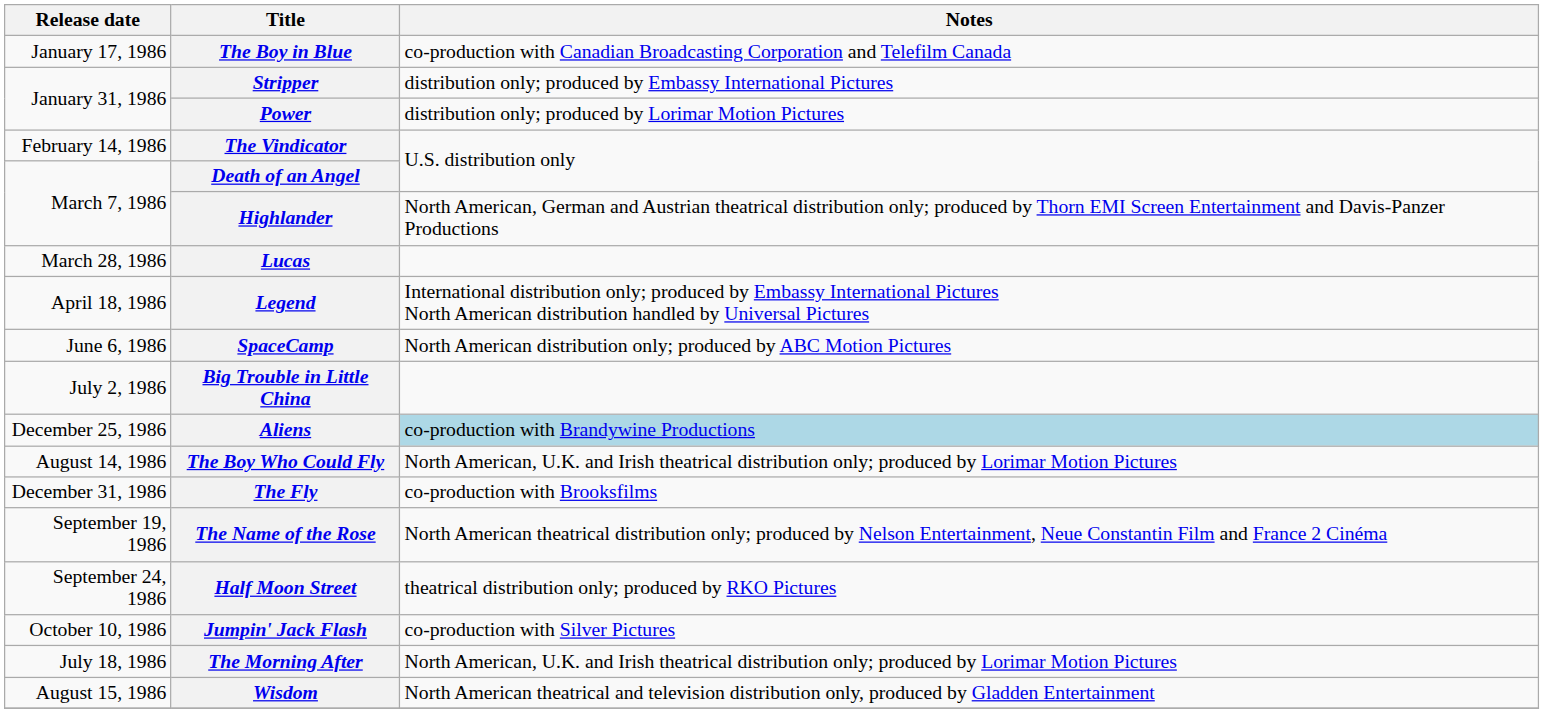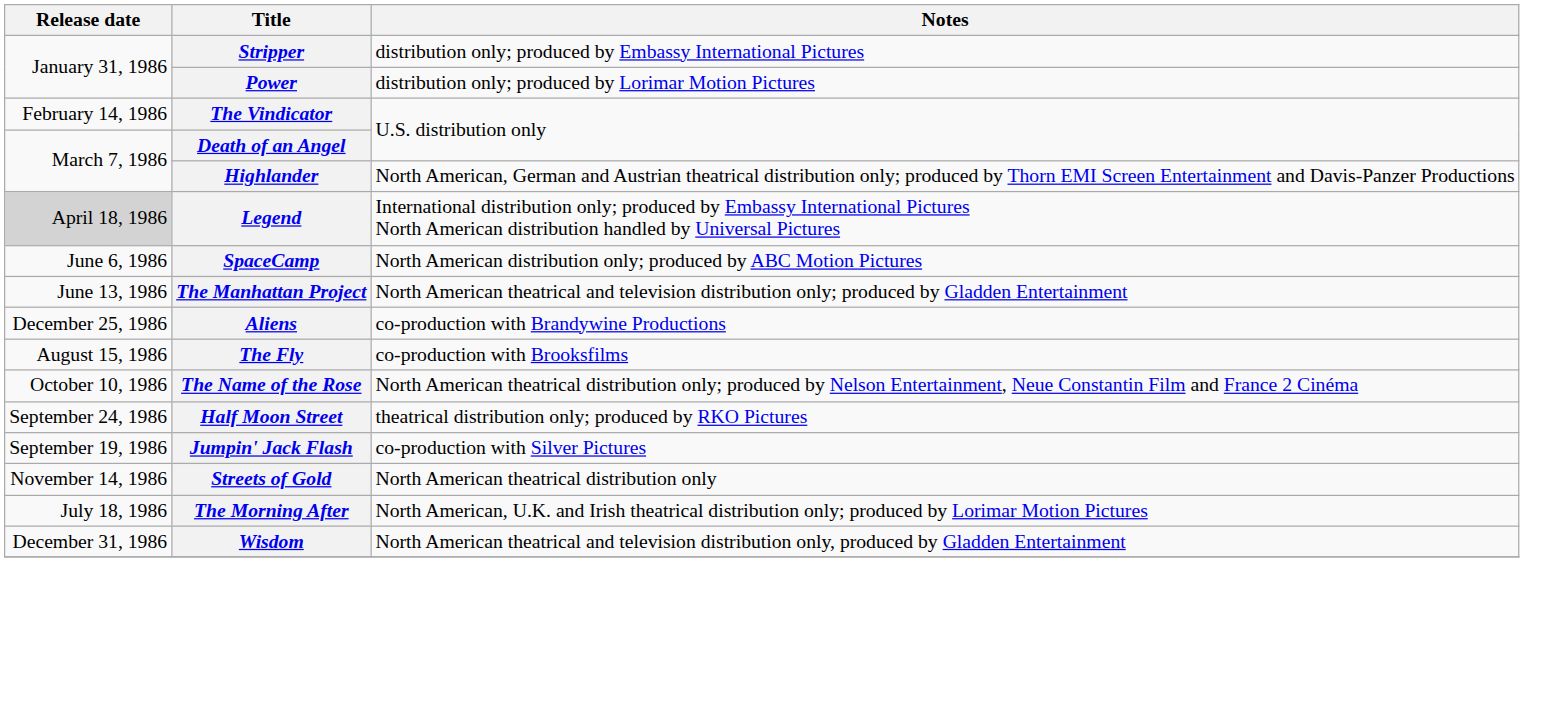 <table class="wikitable plainrowheaders sortable">
 <tr>
 <th scope="col">Release date</th>
 <th scope="col">Title</th>
 <th scope="col" class="unsortable">Notes</th>
-</tr>
-<tr>
-<td style="text-align:right;">January 17, 1986</td>
-<th scope="row"><em><a href='#'>The Boy in Blue</a></em></th>
-<td>co-production with <a href='#'>Canadian Broadcasting Corporation</a> and <a href='#'>Telefilm Canada</a></td>
 </tr>
 <tr>
 <td style="text-align:right;" rowspan="2">January 31, 1986</td>
 <th scope="row"><em><a href='#'>Stripper</a></em></th>
 <td>distribution only; produced by <a href='#'>Embassy International Pictures</a></td>
 </tr>
 <tr>
 <th scope="row"><em><a href='#'>Power</a></em></th>
 <td>distribution only; produced by <a href='#'>Lorimar Motion Pictures</a></td>
 </tr>
 <tr>
 <td style="text-align:right;">February 14, 1986</td>
 <th scope="row"><em><a href='#'>The Vindicator</a></em></th>
 <td rowspan="2">U.S. distribution only</td>
 </tr>
 <tr>
 <td style="text-align:right;" rowspan="2">March 7, 1986</td>
 <th scope="row"><em><a href='#'>Death of an Angel</a></em></th>
 </tr>
 <tr>
 <th scope="row"><em><a href='#'>Highlander</a></em></th>
 <td>North American, German and Austrian theatrical distribution only; produced by <a href='#'>Thorn EMI Screen Entertainment</a> and Davis-Panzer Productions</td>
 </tr>
 <tr>
-<td style="text-align:right;">March 28, 1986</td>
-<th scope="row"><em><a href='#'>Lucas</a></em></th>
-<td></td>
-</tr>
-<tr>
-<td style="text-align:right;">April 18, 1986</td>
+<td style="background: lightgrey; text-align:right;">April 18, 1986</td>
 <th scope="row"><em><a href='#'>Legend</a></em></th>
 <td>International distribution only; produced by <a href='#'>Embassy International Pictures</a><br>North American distribution handled by <a href='#'>Universal Pictures</a></td>
 </tr>
 <tr>
 <td style="text-align:right;">June 6, 1986</td>
 <th scope="row"><em><a href='#'>SpaceCamp</a></em></th>
 <td>North American distribution only; produced by <a href='#'>ABC Motion Pictures</a></td>
 </tr>
 <tr>
-<td style="text-align:right;">July 2, 1986</td>
-<th scope="row"><em><a href='#'>Big Trouble in Little China</a></em></th>
-<td></td>
+<td style="text-align:right;">June 13, 1986</td>
+<th scope="row"><em><a href='#'>The Manhattan Project</a></em></th>
+<td>North American theatrical and television distribution only; produced by <a href='#'>Gladden Entertainment</a></td>
 </tr>
 <tr>
 <td style="text-align:right;">December 25, 1986</td>
 <th scope="row"><em><a href='#'>Aliens</a></em></th>
-<td style="background: lightblue;">co-production with <a href='#'>Brandywine Productions</a></td>
+<td>co-production with <a href='#'>Brandywine Productions</a></td>
 </tr>
 <tr>
-<td style="text-align:right;">August 14, 1986</td>
-<th scope="row"><em><a href='#'>The Boy Who Could Fly</a></em></th>
-<td>North American, U.K. and Irish theatrical distribution only; produced by <a href='#'>Lorimar Motion Pictures</a></td>
-</tr>
-<tr>
-<td style="text-align:right;">December 31, 1986</td>
+<td style="text-align:right;">August 15, 1986</td>
 <th scope="row"><em><a href='#'>The Fly</a></em></th>
 <td>co-production with <a href='#'>Brooksfilms</a></td>
 </tr>
 <tr>
-<td style="text-align:right;">September 19, 1986</td>
+<td style="text-align:right;">October 10, 1986</td>
 <th scope="row"><em><a href='#'>The Name of the Rose</a></em></th>
 <td>North American theatrical distribution only; produced by <a href='#'>Nelson Entertainment</a>, <a href='#'>Neue Constantin Film</a> and <a href='#'>France 2 Cinéma</a></td>
 </tr>
 <tr>
 <td style="text-align:right;">September 24, 1986</td>
 <th scope="row"><em><a href='#'>Half Moon Street</a></em></th>
 <td>theatrical distribution only; produced by <a href='#'>RKO Pictures</a></td>
 </tr>
 <tr>
-<td style="text-align:right;">October 10, 1986</td>
+<td style="text-align:right;">September 19, 1986</td>
 <th scope="row"><em><a href='#'>Jumpin' Jack Flash</a></em></th>
 <td>co-production with <a href='#'>Silver Pictures</a></td>
+</tr>
+<tr>
+<td style="text-align:right;">November 14, 1986</td>
+<th scope="row"><em><a href='#'>Streets of Gold</a></em></th>
+<td>North American theatrical distribution only</td>
 </tr>
 <tr>
 <td style="text-align:right;">July 18, 1986</td>
 <th scope="row"><em><a href='#'>The Morning After</a></em></th>
 <td>North American, U.K. and Irish theatrical distribution only; produced by <a href='#'>Lorimar Motion Pictures</a></td>
 </tr>
 <tr>
-<td style="text-align:right;">August 15, 1986</td>
+<td style="text-align:right;">December 31, 1986</td>
 <th scope="row"><em><a href='#'>Wisdom</a></em></th>
 <td>North American theatrical and television distribution only, produced by <a href='#'>Gladden Entertainment</a></td>
 </tr>
 <tr>
 </tr>
 </table>
